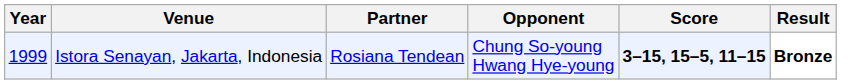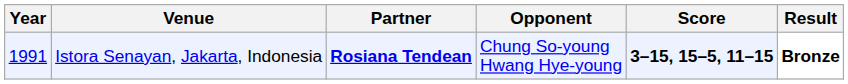 <table class="sortable wikitable" style="font-size: 90%;">
 <tr>
 <th>Year</th>
 <th>Venue</th>
 <th>Partner</th>
 <th>Opponent</th>
 <th>Score</th>
 <th>Result</th>
 </tr>
 <tr style="background:#ECF2FF">
-<td align="center"><a href='#'>1999</a></td>
+<td align="center"><a href='#'>1991</a></td>
 <td align="left"><a href='#'>Istora Senayan</a>, <a href='#'>Jakarta</a>, Indonesia</td>
-<td align="left"> <a href='#'>Rosiana Tendean</a></td>
+<td align="left"><strong> <a href='#'>Rosiana Tendean</a></strong></td>
 <td align="left"> <a href='#'>Chung So-young</a><br> <a href='#'>Hwang Hye-young</a></td>
 <td align="left"><strong>3–15, 15–5, 11–15</strong></td>
 <td style="text-align:left; background:white"> <strong>Bronze</strong></td>
 </tr>
 </table>
